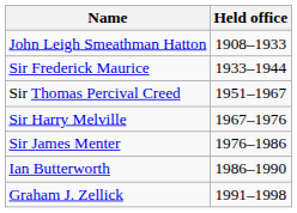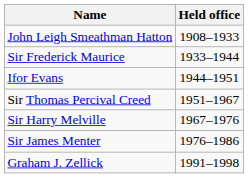 <table class="wikitable">
 <tr>
 <th>Name</th>
 <th>Held office</th>
 </tr>
 <tr>
 <td><a href='#'>John Leigh Smeathman Hatton</a></td>
 <td style="text-align:center;">1908–1933</td>
 </tr>
 <tr>
 <td><a href='#'>Sir Frederick Maurice</a></td>
 <td style="text-align:center;">1933–1944</td>
 </tr>
 <tr>
+<td><a href='#'>Ifor Evans</a></td>
+<td style="text-align:center;">1944–1951</td>
+</tr>
+<tr>
 <td>Sir <a href='#'>Thomas Percival Creed</a></td>
 <td style="text-align:center;">1951–1967</td>
 </tr>
 <tr>
 <td><a href='#'>Sir Harry Melville</a></td>
 <td style="text-align:center;">1967–1976</td>
 </tr>
 <tr>
 <td><a href='#'>Sir James Menter</a></td>
 <td style="text-align:center;">1976–1986</td>
 </tr>
 <tr>
-<td><a href='#'>Ian Butterworth</a></td>
-<td style="text-align:center;">1986–1990</td>
-</tr>
-<tr>
 <td><a href='#'>Graham J. Zellick</a></td>
 <td style="text-align:center;">1991–1998</td>
 </tr>
 </table>
